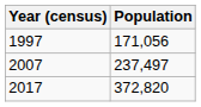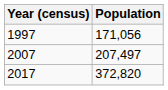 <table class="wikitable">
 <tr>
 <th>Year (census)</th>
 <th>Population</th>
 </tr>
 <tr>
 <td>1997</td>
 <td>171,056</td>
 </tr>
 <tr>
 <td>2007</td>
-<td>237,497</td>
+<td>207,497</td>
 </tr>
 <tr>
 <td>2017</td>
 <td>372,820</td>
 </tr>
 </table>
